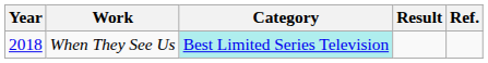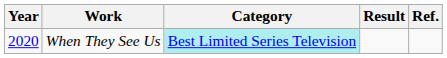 <table class="wikitable">
 <tr>
 <th>Year</th>
 <th>Work</th>
 <th>Category</th>
 <th>Result</th>
 <th>Ref.</th>
 </tr>
 <tr>
-<td rowspan="1"><a href='#'>2018</a></td>
+<td rowspan="1"><a href='#'>2020</a></td>
 <td rowspan="1"><em>When They See Us</em></td>
 <td style="background: paleturquoise;"><a href='#'>Best Limited Series Television</a></td>
 <td></td>
 <td rowspan="1"></td>
 </tr>
 </table>
